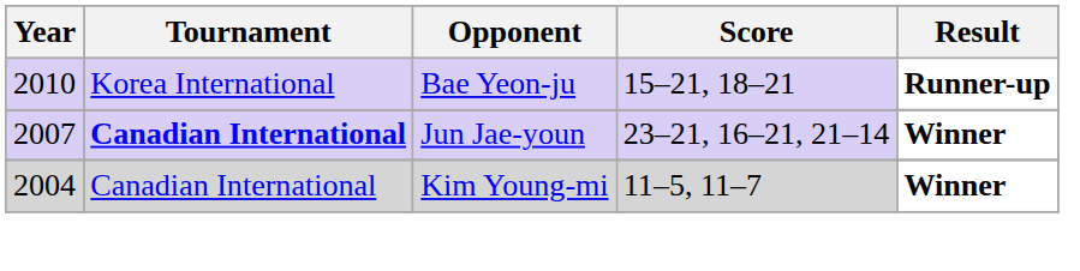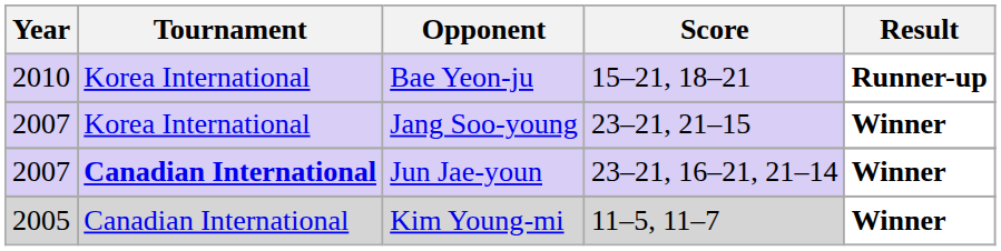 <table class="sortable wikitable" style="font-size: 90%;">
 <tr>
 <th>Year</th>
 <th>Tournament</th>
 <th>Opponent</th>
 <th>Score</th>
 <th>Result</th>
 </tr>
 <tr style="background:#D8CEF6">
 <td align="center">2010</td>
 <td align="left"><a href='#'>Korea International</a></td>
 <td align="left"> <a href='#'>Bae Yeon-ju</a></td>
 <td align="left">15–21, 18–21</td>
 <td style="text-align:left; background:white"> <strong>Runner-up</strong></td>
 </tr>
 <tr>
 </tr>
+<tr style="background:#D8CEF6">
+<td align="center">2007</td>
+<td align="left"><a href='#'>Korea International</a></td>
+<td align="left"> <a href='#'>Jang Soo-young</a></td>
+<td align="left">23–21, 21–15</td>
+<td style="text-align:left; background:white"> <strong>Winner</strong></td>
+</tr>
 <tr>
 </tr>
 <tr style="background:#D8CEF6">
 <td align="center">2007</td>
 <td align="left"><strong><a href='#'>Canadian International</a></strong></td>
 <td align="left"> <a href='#'>Jun Jae-youn</a></td>
 <td align="left">23–21, 16–21, 21–14</td>
 <td style="text-align:left; background:white"> <strong>Winner</strong></td>
 </tr>
 <tr>
 </tr>
 <tr style="background:#D5D5D5">
-<td align="center">2004</td>
+<td align="center">2005</td>
 <td align="left"><a href='#'>Canadian International</a></td>
 <td align="left"> <a href='#'>Kim Young-mi</a></td>
 <td align="left">11–5, 11–7</td>
 <td style="text-align:left; background:white"> <strong>Winner</strong></td>
 </tr>
 </table>
